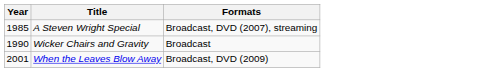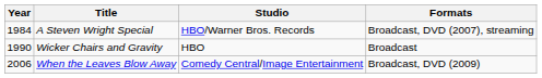 <table class="wikitable">
 <tr>
 <th>Year</th>
 <th>Title</th>
+<th>Studio</th>
 <th>Formats</th>
 </tr>
 <tr>
-<td>1985</td>
+<td>1984</td>
 <td><em>A Steven Wright Special</em></td>
+<td><a href='#'>HBO</a>/Warner Bros. Records</td>
 <td>Broadcast, DVD (2007), streaming</td>
 </tr>
 <tr>
 <td>1990</td>
 <td><em>Wicker Chairs and Gravity</em></td>
+<td>HBO</td>
 <td>Broadcast</td>
 </tr>
 <tr>
-<td>2001</td>
+<td>2006</td>
 <td><em><a href='#'>When the Leaves Blow Away</a></em></td>
+<td><a href='#'>Comedy Central</a>/<a href='#'>Image Entertainment</a></td>
 <td>Broadcast, DVD (2009)</td>
 </tr>
 </table>
